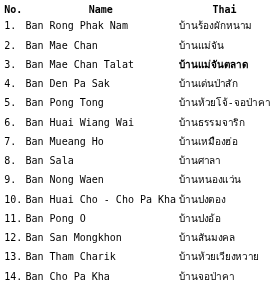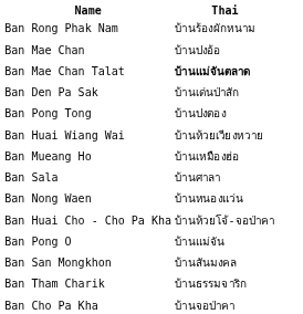 <table>
 <tr>
-<th>No.</th>
 <th>Name</th>
 <th>Thai</th>
 </tr>
 <tr>
-<td>1.</td>
 <td>Ban Rong Phak Nam</td>
 <td>บ้านร้องผักหนาม</td>
 </tr>
 <tr>
-<td>2.</td>
 <td>Ban Mae Chan</td>
-<td>บ้านแม่จัน</td>
+<td>บ้านปงอ้อ</td>
 </tr>
 <tr>
-<td>3.</td>
 <td>Ban Mae Chan Talat</td>
 <td><strong>บ้านแม่จันตลาด</strong></td>
 </tr>
 <tr>
-<td>4.</td>
 <td>Ban Den Pa Sak</td>
 <td>บ้านเด่นป่าสัก</td>
 </tr>
 <tr>
-<td>5.</td>
 <td>Ban Pong Tong</td>
-<td>บ้านห้วยโจ้-จอป่าคา</td>
+<td>บ้านปงตอง</td>
 </tr>
 <tr>
-<td>6.</td>
 <td>Ban Huai Wiang Wai</td>
-<td>บ้านธรรมจาริก</td>
+<td>บ้านห้วยเวียงหวาย</td>
 </tr>
 <tr>
-<td>7.</td>
 <td>Ban Mueang Ho</td>
 <td>บ้านเหมืองฮ่อ</td>
 </tr>
 <tr>
-<td>8.</td>
 <td>Ban Sala</td>
 <td>บ้านศาลา</td>
 </tr>
 <tr>
-<td>9.</td>
 <td>Ban Nong Waen</td>
 <td>บ้านหนองแว่น</td>
 </tr>
 <tr>
-<td>10.</td>
 <td>Ban Huai Cho - Cho Pa Kha</td>
-<td>บ้านปงตอง</td>
+<td>บ้านห้วยโจ้-จอป่าคา</td>
 </tr>
 <tr>
-<td>11.</td>
 <td>Ban Pong O</td>
-<td>บ้านปงอ้อ</td>
+<td>บ้านแม่จัน</td>
 </tr>
 <tr>
-<td>12.</td>
 <td>Ban San Mongkhon</td>
 <td>บ้านสันมงคล</td>
 </tr>
 <tr>
-<td>13.</td>
 <td>Ban Tham Charik</td>
-<td>บ้านห้วยเวียงหวาย</td>
+<td>บ้านธรรมจาริก</td>
 </tr>
 <tr>
-<td>14.</td>
 <td>Ban Cho Pa Kha</td>
 <td>บ้านจอป่าคา</td>
 </tr>
 </table>
